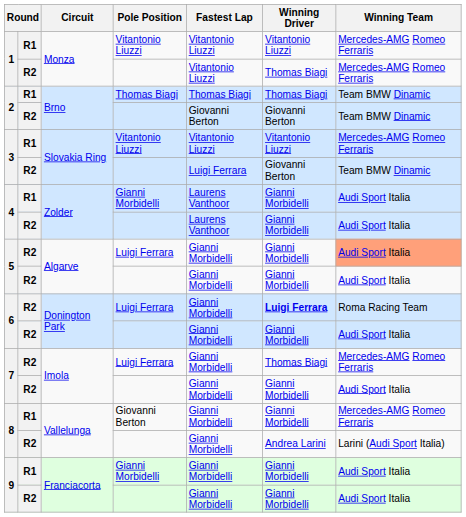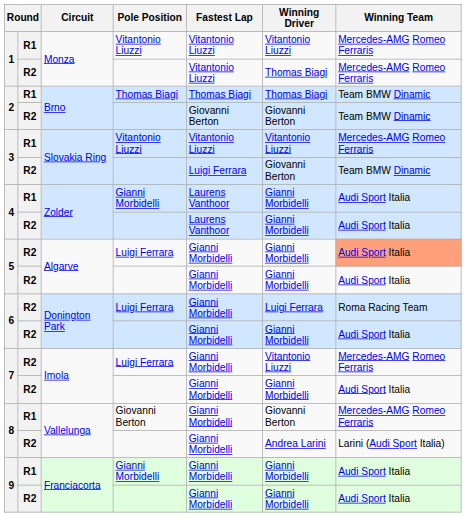 <table class="wikitable" style="font-size: 85%">
 <tr>
 <th colspan=2>Round</th>
 <th>Circuit</th>
 <th>Pole Position</th>
 <th>Fastest Lap</th>
 <th>Winning Driver</th>
 <th>Winning Team</th>
 </tr>
 <tr>
 <th rowspan=2>1</th>
 <th>R1</th>
 <td rowspan=2><a href='#'>Monza</a></td>
 <td> <a href='#'>Vitantonio Liuzzi</a></td>
 <td> <a href='#'>Vitantonio Liuzzi</a></td>
 <td> <a href='#'>Vitantonio Liuzzi</a></td>
 <td><a href='#'>Mercedes-AMG</a> <a href='#'>Romeo Ferraris</a></td>
 </tr>
 <tr>
 <th>R2</th>
 <td></td>
 <td> <a href='#'>Vitantonio Liuzzi</a></td>
 <td> <a href='#'>Thomas Biagi</a></td>
 <td><a href='#'>Mercedes-AMG</a> <a href='#'>Romeo Ferraris</a></td>
 </tr>
 <tr style="background:#D0E7FF;">
 <th rowspan=2>2</th>
 <th>R1</th>
 <td rowspan=2><a href='#'>Brno</a></td>
 <td> <a href='#'>Thomas Biagi</a></td>
 <td> <a href='#'>Thomas Biagi</a></td>
 <td> <a href='#'>Thomas Biagi</a></td>
 <td>Team BMW <a href='#'>Dinamic</a></td>
 </tr>
 <tr style="background:#D0E7FF;">
 <th>R2</th>
 <td></td>
 <td> Giovanni Berton</td>
 <td> Giovanni Berton</td>
 <td>Team BMW <a href='#'>Dinamic</a></td>
 </tr>
 <tr style="background:#D0E7FF;">
 <th rowspan=2>3</th>
 <th>R1</th>
 <td rowspan=2><a href='#'>Slovakia Ring</a></td>
 <td> <a href='#'>Vitantonio Liuzzi</a></td>
 <td> <a href='#'>Vitantonio Liuzzi</a></td>
 <td> <a href='#'>Vitantonio Liuzzi</a></td>
 <td><a href='#'>Mercedes-AMG</a> <a href='#'>Romeo Ferraris</a></td>
 </tr>
 <tr style="background:#D0E7FF;">
 <th>R2</th>
 <td></td>
 <td> <a href='#'>Luigi Ferrara</a></td>
 <td> Giovanni Berton</td>
 <td>Team BMW <a href='#'>Dinamic</a></td>
 </tr>
 <tr style="background:#D0E7FF;">
 <th rowspan=2>4</th>
 <th>R1</th>
 <td rowspan=2><a href='#'>Zolder</a></td>
 <td> <a href='#'>Gianni Morbidelli</a></td>
 <td> <a href='#'>Laurens Vanthoor</a></td>
 <td> <a href='#'>Gianni Morbidelli</a></td>
 <td><a href='#'>Audi Sport</a> Italia</td>
 </tr>
 <tr style="background:#D0E7FF;">
 <th>R2</th>
 <td></td>
 <td> <a href='#'>Laurens Vanthoor</a></td>
 <td> <a href='#'>Gianni Morbidelli</a></td>
 <td><a href='#'>Audi Sport</a> Italia</td>
 </tr>
 <tr>
 <th rowspan=2>5</th>
 <th>R2</th>
 <td rowspan=2><a href='#'>Algarve</a></td>
 <td> <a href='#'>Luigi Ferrara</a></td>
 <td> <a href='#'>Gianni Morbidelli</a></td>
 <td> <a href='#'>Gianni Morbidelli</a></td>
 <td style="background: lightsalmon;"><a href='#'>Audi Sport</a> Italia</td>
 </tr>
 <tr>
 <th>R2</th>
 <td></td>
 <td> <a href='#'>Gianni Morbidelli</a></td>
 <td> <a href='#'>Gianni Morbidelli</a></td>
 <td><a href='#'>Audi Sport</a> Italia</td>
 </tr>
 <tr style="background:#D0E7FF;">
 <th rowspan=2>6</th>
 <th>R2</th>
 <td rowspan=2><a href='#'>Donington Park</a></td>
 <td> <a href='#'>Luigi Ferrara</a></td>
 <td> <a href='#'>Gianni Morbidelli</a></td>
-<td><strong> <a href='#'>Luigi Ferrara</a></strong></td>
+<td> <a href='#'>Luigi Ferrara</a></td>
 <td>Roma Racing Team</td>
 </tr>
 <tr style="background:#D0E7FF;">
 <th>R2</th>
 <td></td>
 <td> <a href='#'>Gianni Morbidelli</a></td>
 <td> <a href='#'>Gianni Morbidelli</a></td>
 <td><a href='#'>Audi Sport</a> Italia</td>
 </tr>
 <tr>
 <th rowspan=2>7</th>
 <th>R2</th>
 <td rowspan=2><a href='#'>Imola</a></td>
 <td> <a href='#'>Luigi Ferrara</a></td>
 <td> <a href='#'>Gianni Morbidelli</a></td>
-<td> <a href='#'>Thomas Biagi</a></td>
+<td> <a href='#'>Vitantonio Liuzzi</a></td>
 <td><a href='#'>Mercedes-AMG</a> <a href='#'>Romeo Ferraris</a></td>
 </tr>
 <tr>
 <th>R2</th>
 <td></td>
 <td> <a href='#'>Gianni Morbidelli</a></td>
 <td> <a href='#'>Gianni Morbidelli</a></td>
 <td><a href='#'>Audi Sport</a> Italia</td>
 </tr>
 <tr>
 <th rowspan=2>8</th>
 <th>R1</th>
 <td rowspan=2><a href='#'>Vallelunga</a></td>
 <td> Giovanni Berton</td>
 <td> <a href='#'>Gianni Morbidelli</a></td>
-<td> <a href='#'>Gianni Morbidelli</a></td>
+<td> Giovanni Berton</td>
 <td><a href='#'>Mercedes-AMG</a> <a href='#'>Romeo Ferraris</a></td>
 </tr>
 <tr>
 <th>R2</th>
 <td></td>
 <td> <a href='#'>Gianni Morbidelli</a></td>
 <td> <a href='#'>Andrea Larini</a></td>
 <td>Larini (<a href='#'>Audi Sport</a> Italia)</td>
 </tr>
 <tr style="background:#DFFFDF;">
 <th rowspan=2>9</th>
 <th>R1</th>
 <td rowspan=2><a href='#'>Franciacorta</a></td>
 <td> <a href='#'>Gianni Morbidelli</a></td>
 <td> <a href='#'>Gianni Morbidelli</a></td>
 <td> <a href='#'>Gianni Morbidelli</a></td>
 <td><a href='#'>Audi Sport</a> Italia</td>
 </tr>
 <tr style="background:#DFFFDF;">
 <th>R2</th>
 <td></td>
 <td> <a href='#'>Gianni Morbidelli</a></td>
 <td> <a href='#'>Gianni Morbidelli</a></td>
 <td><a href='#'>Audi Sport</a> Italia</td>
 </tr>
 </table>
